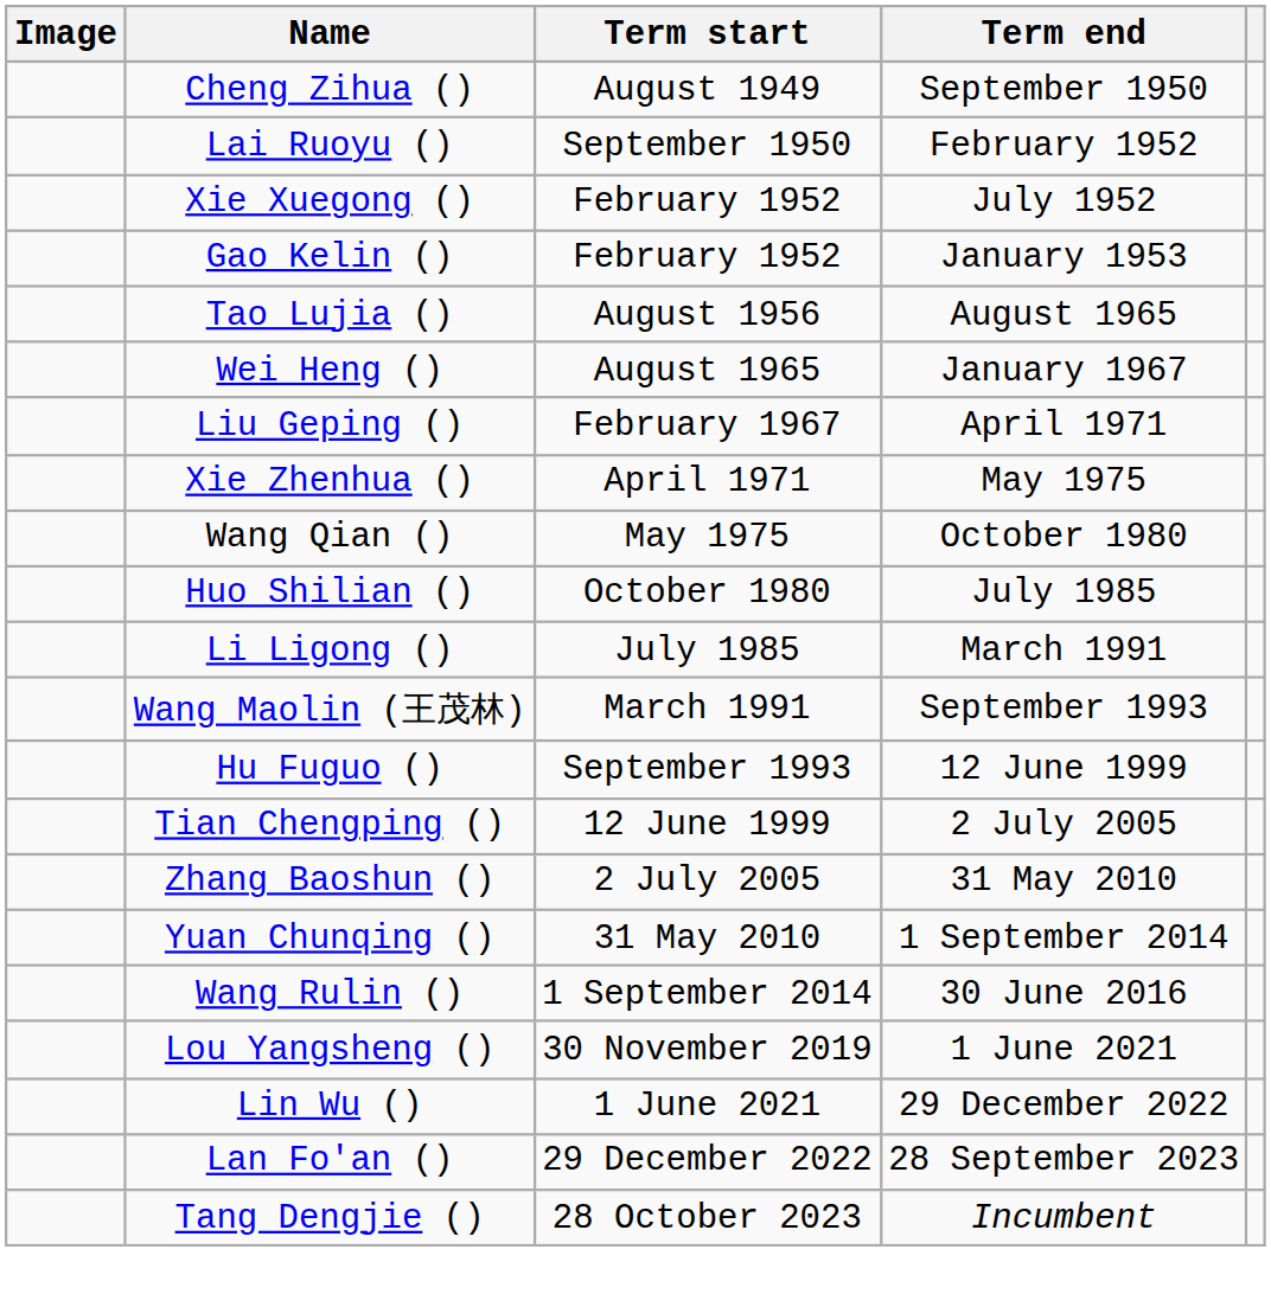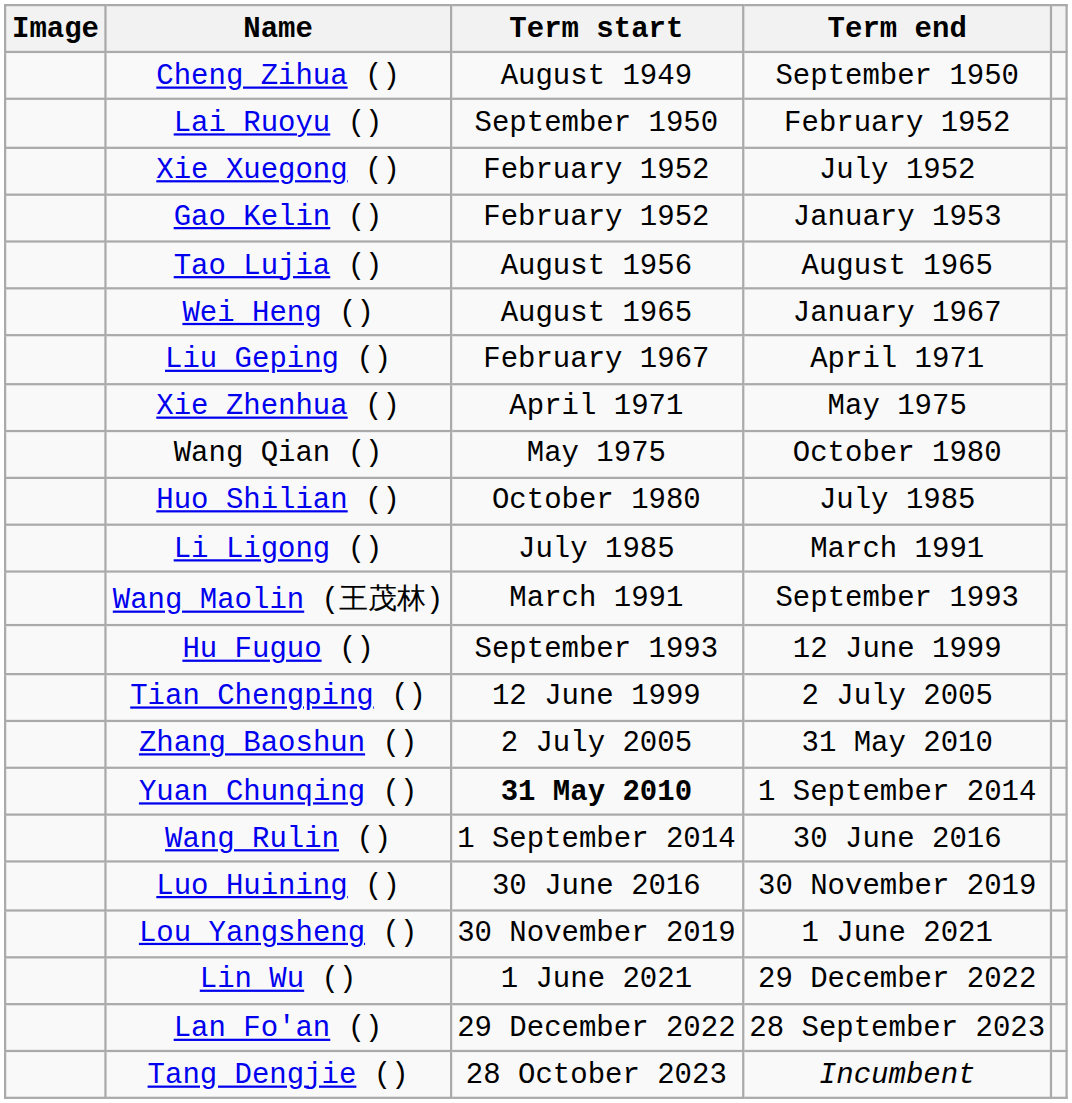 <table class="wikitable" style="text-align:center">
 <tr>
 <th>Image</th>
 <th>Name</th>
 <th>Term start</th>
 <th>Term end</th>
 <th></th>
 </tr>
 <tr>
 <td></td>
 <td><a href='#'>Cheng Zihua</a> ()</td>
 <td>August 1949</td>
 <td>September 1950</td>
 <td></td>
 </tr>
 <tr>
 <td></td>
 <td><a href='#'>Lai Ruoyu</a> ()</td>
 <td>September 1950</td>
 <td>February 1952</td>
 <td></td>
 </tr>
 <tr>
 <td></td>
 <td><a href='#'>Xie Xuegong</a> ()</td>
 <td>February 1952</td>
 <td>July 1952</td>
 <td></td>
 </tr>
 <tr>
 <td></td>
 <td><a href='#'>Gao Kelin</a> ()</td>
 <td>February 1952</td>
 <td>January 1953</td>
 <td></td>
 </tr>
 <tr>
 <td></td>
 <td><a href='#'>Tao Lujia</a> ()</td>
 <td>August 1956</td>
 <td>August 1965</td>
 <td></td>
 </tr>
 <tr>
 <td></td>
 <td><a href='#'>Wei Heng</a> ()</td>
 <td>August 1965</td>
 <td>January 1967</td>
 <td></td>
 </tr>
 <tr>
 <td></td>
 <td><a href='#'>Liu Geping</a> ()</td>
 <td>February 1967</td>
 <td>April 1971</td>
 <td></td>
 </tr>
 <tr>
 <td></td>
 <td><a href='#'>Xie Zhenhua</a> ()</td>
 <td>April 1971</td>
 <td>May 1975</td>
 <td></td>
 </tr>
 <tr>
 <td></td>
 <td>Wang Qian ()</td>
 <td>May 1975</td>
 <td>October 1980</td>
 <td></td>
 </tr>
 <tr>
 <td></td>
 <td><a href='#'>Huo Shilian</a> ()</td>
 <td>October 1980</td>
 <td>July 1985</td>
 <td></td>
 </tr>
 <tr>
 <td></td>
 <td><a href='#'>Li Ligong</a> ()</td>
 <td>July 1985</td>
 <td>March 1991</td>
 <td></td>
 </tr>
 <tr>
 <td></td>
 <td><a href='#'>Wang Maolin</a> (王茂林)</td>
 <td>March 1991</td>
 <td>September 1993</td>
 <td></td>
 </tr>
 <tr>
 <td></td>
 <td><a href='#'>Hu Fuguo</a> ()</td>
 <td>September 1993</td>
 <td>12 June 1999</td>
 <td></td>
 </tr>
 <tr>
 <td></td>
 <td><a href='#'>Tian Chengping</a> ()</td>
 <td>12 June 1999</td>
 <td>2 July 2005</td>
 <td></td>
 </tr>
 <tr>
 <td></td>
 <td><a href='#'>Zhang Baoshun</a> ()</td>
 <td>2 July 2005</td>
 <td>31 May 2010</td>
 <td></td>
 </tr>
 <tr>
 <td></td>
 <td><a href='#'>Yuan Chunqing</a> ()</td>
-<td>31 May 2010</td>
+<td><strong>31 May 2010</strong></td>
 <td>1 September 2014</td>
 <td></td>
 </tr>
 <tr>
 <td></td>
 <td><a href='#'>Wang Rulin</a> ()</td>
 <td>1 September 2014</td>
 <td>30 June 2016</td>
+<td></td>
+</tr>
+<tr>
+<td></td>
+<td><a href='#'>Luo Huining</a> ()</td>
+<td>30 June 2016</td>
+<td>30 November 2019</td>
 <td></td>
 </tr>
 <tr>
 <td></td>
 <td><a href='#'>Lou Yangsheng</a> ()</td>
 <td>30 November 2019</td>
 <td>1 June 2021</td>
 <td></td>
 </tr>
 <tr>
 <td></td>
 <td><a href='#'>Lin Wu</a> ()</td>
 <td>1 June 2021</td>
 <td>29 December 2022</td>
 <td></td>
 </tr>
 <tr>
 <td></td>
 <td><a href='#'>Lan Fo'an</a> ()</td>
 <td>29 December 2022</td>
 <td>28 September 2023</td>
 <td></td>
 </tr>
 <tr>
 <td></td>
 <td><a href='#'>Tang Dengjie</a> ()</td>
 <td>28 October 2023</td>
 <td><em>Incumbent</em></td>
 <td></td>
 </tr>
 </table>
